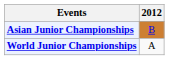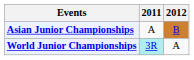 <table class="wikitable" style="font-size: 90%; text-align:center">
 <tr>
 <th>Events</th>
+<th>2011</th>
 <th>2012</th>
 </tr>
 <tr>
 <td bgcolor="#ECF2FF"; align="left"><strong><a href='#'>Asian Junior Championships</a></strong></td>
+<td>A</td>
 <td bgcolor=CD7F32><a href='#'>B</a></td>
 </tr>
 <tr>
 <td bgcolor="#ECF2FF"; align="left"><strong><a href='#'>World Junior Championships</a></strong></td>
+<td bgcolor=AFEEEE><a href='#'>3R</a></td>
 <td>A</td>
 </tr>
 </table>
